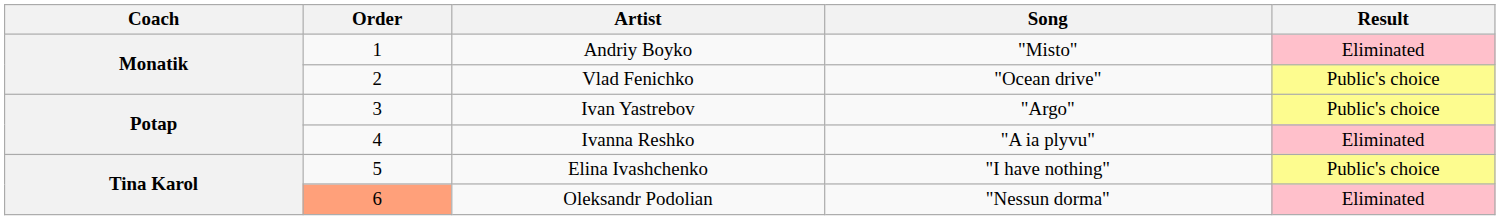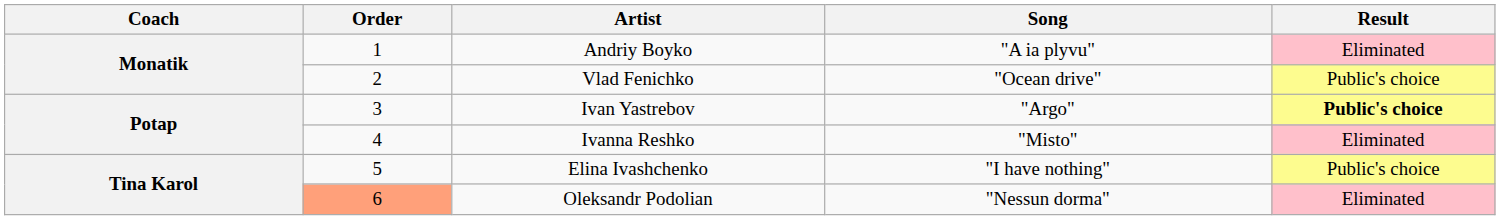 <table class="wikitable" style="text-align:center; width:100%;">
 <tr>
 <th style="width:20%;">Coach</th>
 <th style="width:10%;">Order</th>
 <th style="width:25%;">Artist</th>
 <th style="width:30%;">Song</th>
 <th style="width:25%;">Result</th>
 </tr>
 <tr>
 <th rowspan="2" scope="row">Monatik</th>
 <td>1</td>
 <td>Andriy Boyko</td>
-<td>"Misto"</td>
+<td>"A ia plyvu"</td>
 <td style="background:pink;">Eliminated</td>
 </tr>
 <tr>
 <td>2</td>
 <td>Vlad Fenichko</td>
 <td>"Ocean drive"</td>
 <td style="background:#fdfc8f;">Public's сhoice</td>
 </tr>
 <tr>
 <th rowspan="2" scope="row">Potap</th>
 <td>3</td>
 <td>Ivan Yastrebov</td>
 <td>"Argo"</td>
-<td style="background:#fdfc8f;">Public's сhoice</td>
+<td style="background:#fdfc8f;"><strong>Public's сhoice</strong></td>
 </tr>
 <tr>
 <td>4</td>
 <td>Ivanna Reshko</td>
-<td>"A ia plyvu"</td>
+<td>"Misto"</td>
 <td style="background:pink;">Eliminated</td>
 </tr>
 <tr>
 <th rowspan="2" scope="row">Tina Karol</th>
 <td>5</td>
 <td>Elina Ivashchenko</td>
 <td>"I have nothing"</td>
 <td style="background:#fdfc8f;">Public's сhoice</td>
 </tr>
 <tr>
 <td style="background: lightsalmon;">6</td>
 <td>Oleksandr Podolian</td>
 <td>"Nessun dorma"</td>
 <td style="background:pink;">Eliminated</td>
 </tr>
 </table>
